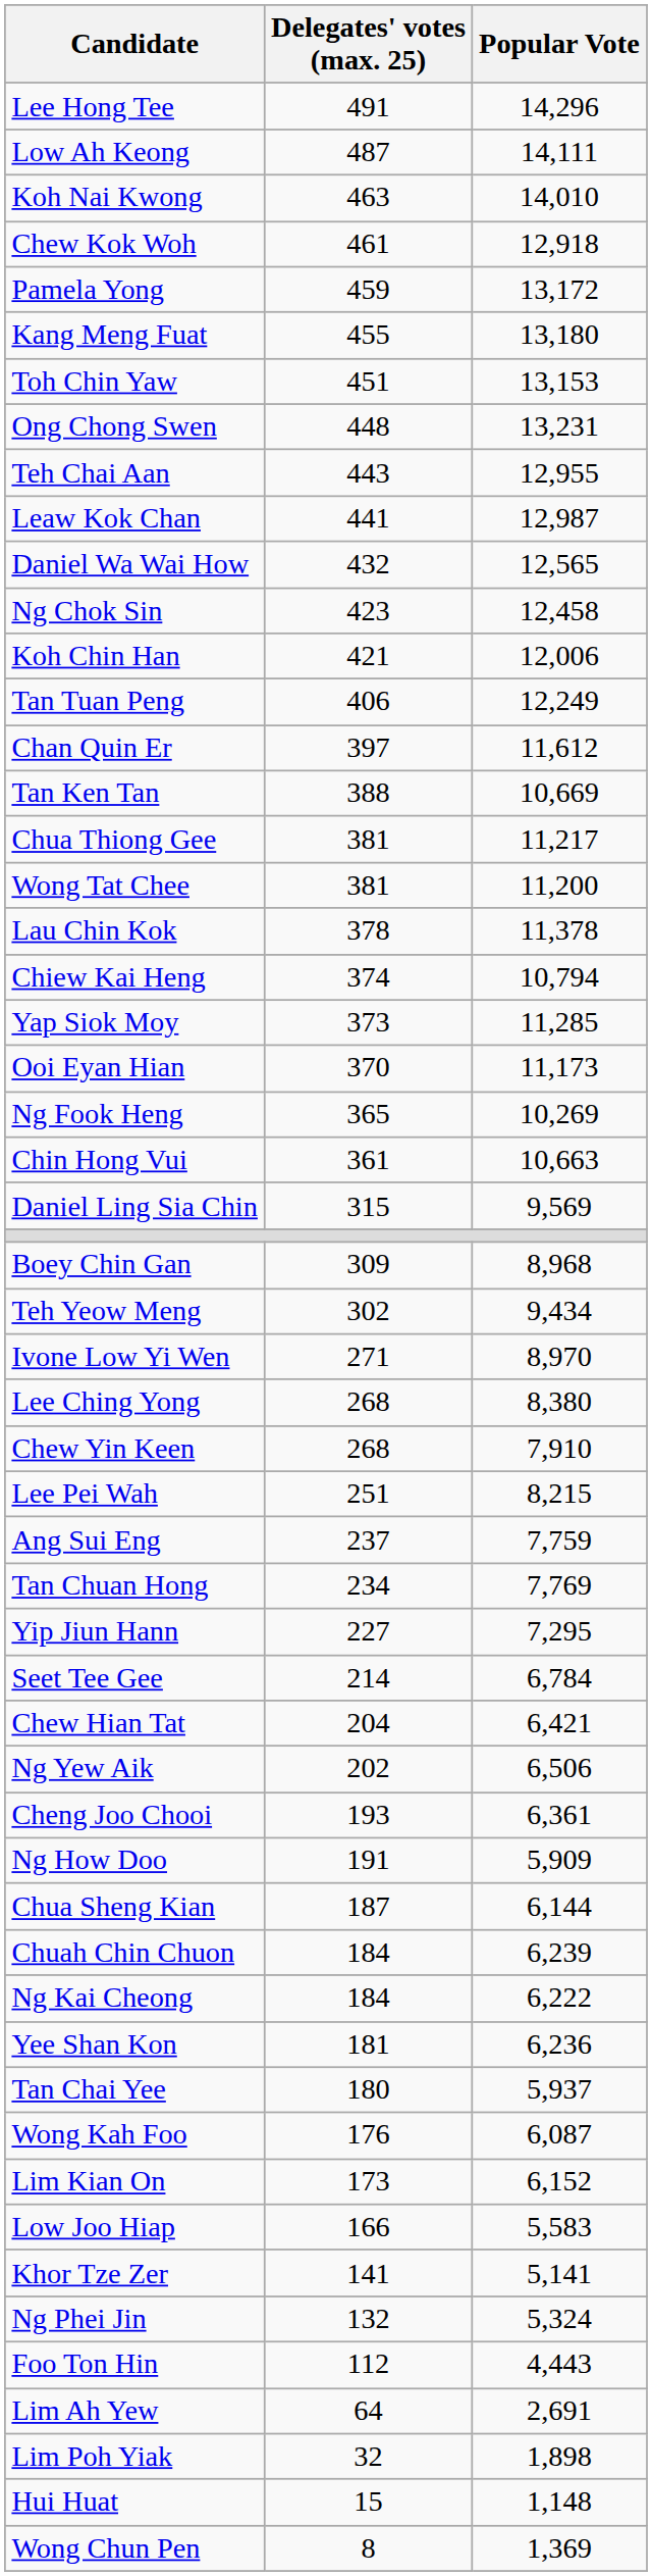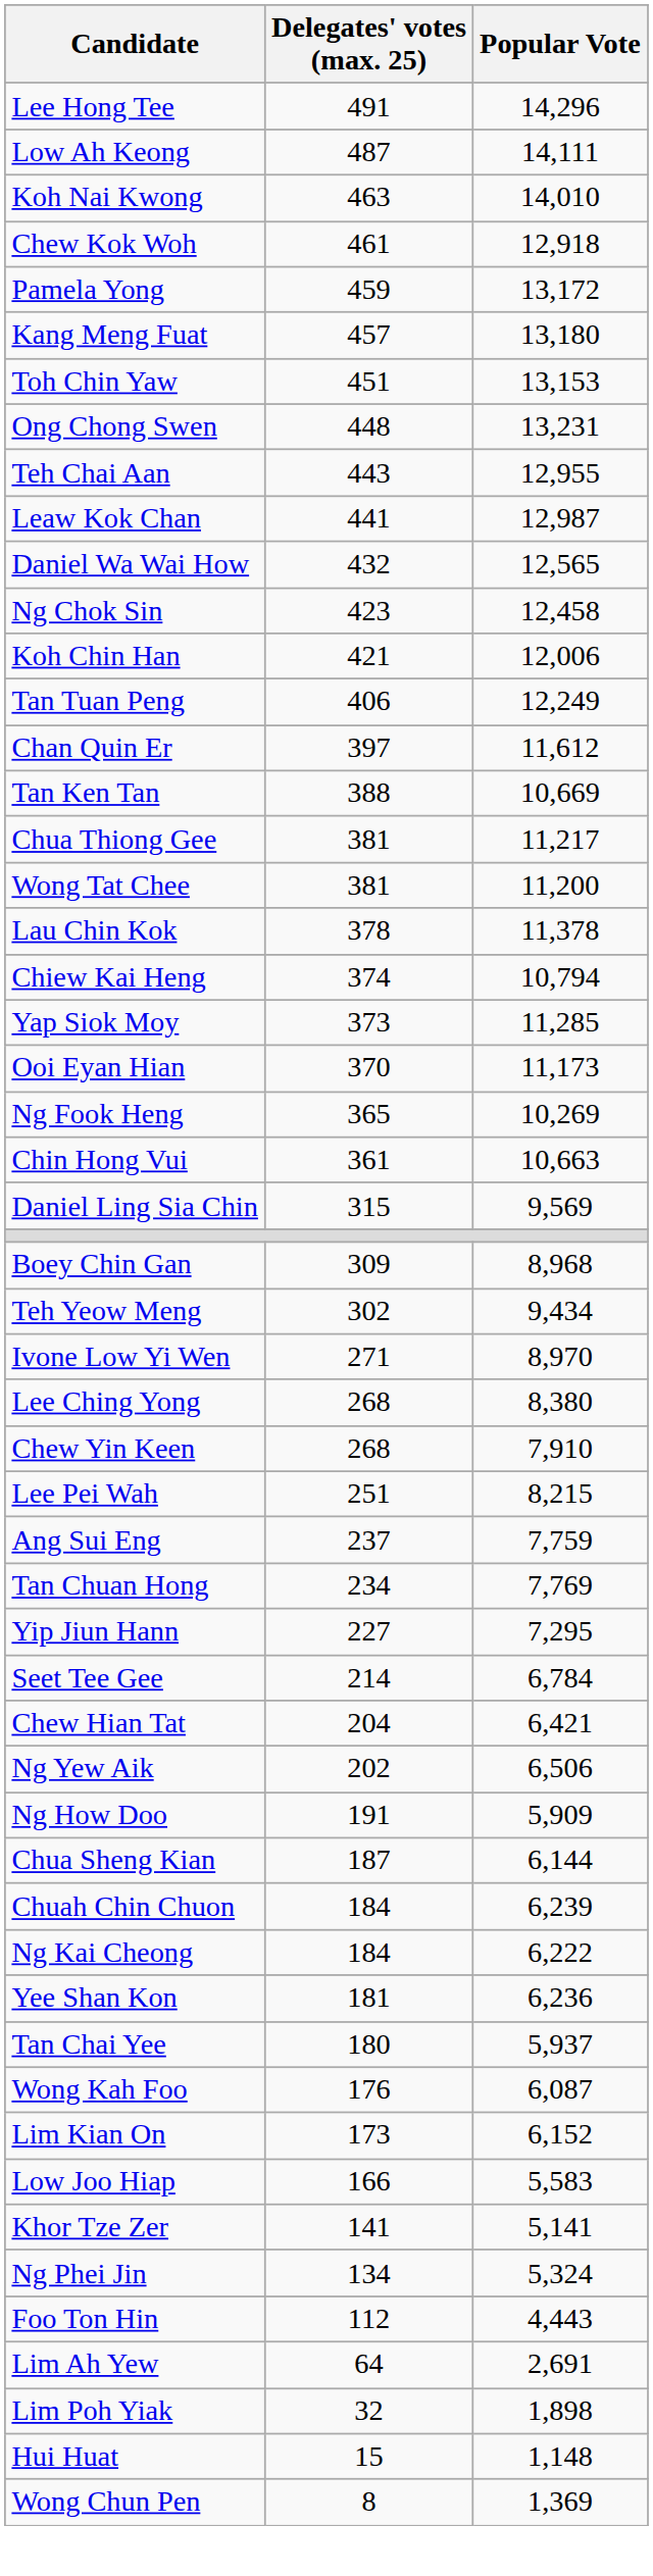 <table class=wikitable style=text-align:center>
 <tr>
 <th>Candidate</th>
 <th>Delegates' votes<br>(max. 25)</th>
 <th>Popular Vote</th>
 </tr>
 <tr>
 <td align=left><a href='#'>Lee Hong Tee</a></td>
 <td>491</td>
 <td>14,296</td>
 </tr>
 <tr>
 <td align=left><a href='#'>Low Ah Keong</a></td>
 <td>487</td>
 <td>14,111</td>
 </tr>
 <tr>
 <td align=left><a href='#'>Koh Nai Kwong</a></td>
 <td>463</td>
 <td>14,010</td>
 </tr>
 <tr>
 <td align=left><a href='#'>Chew Kok Woh</a></td>
 <td>461</td>
 <td>12,918</td>
 </tr>
 <tr>
 <td align=left><a href='#'>Pamela Yong</a></td>
 <td>459</td>
 <td>13,172</td>
 </tr>
 <tr>
 <td align=left><a href='#'>Kang Meng Fuat</a></td>
-<td>455</td>
+<td>457</td>
 <td>13,180</td>
 </tr>
 <tr>
 <td align=left><a href='#'>Toh Chin Yaw</a></td>
 <td>451</td>
 <td>13,153</td>
 </tr>
 <tr>
 <td align=left><a href='#'>Ong Chong Swen</a></td>
 <td>448</td>
 <td>13,231</td>
 </tr>
 <tr>
 <td align=left><a href='#'>Teh Chai Aan</a></td>
 <td>443</td>
 <td>12,955</td>
 </tr>
 <tr>
 <td align=left><a href='#'>Leaw Kok Chan</a></td>
 <td>441</td>
 <td>12,987</td>
 </tr>
 <tr>
 <td align=left><a href='#'>Daniel Wa Wai How</a></td>
 <td>432</td>
 <td>12,565</td>
 </tr>
 <tr>
 <td align=left><a href='#'>Ng Chok Sin</a></td>
 <td>423</td>
 <td>12,458</td>
 </tr>
 <tr>
 <td align=left><a href='#'>Koh Chin Han</a></td>
 <td>421</td>
 <td>12,006</td>
 </tr>
 <tr>
 <td align=left><a href='#'>Tan Tuan Peng</a></td>
 <td>406</td>
 <td>12,249</td>
 </tr>
 <tr>
 <td align=left><a href='#'>Chan Quin Er</a></td>
 <td>397</td>
 <td>11,612</td>
 </tr>
 <tr>
 <td align=left><a href='#'>Tan Ken Tan</a></td>
 <td>388</td>
 <td>10,669</td>
 </tr>
 <tr>
 <td align=left><a href='#'>Chua Thiong Gee</a></td>
 <td>381</td>
 <td>11,217</td>
 </tr>
 <tr>
 <td align=left><a href='#'>Wong Tat Chee</a></td>
 <td>381</td>
 <td>11,200</td>
 </tr>
 <tr>
 <td align=left><a href='#'>Lau Chin Kok</a></td>
 <td>378</td>
 <td>11,378</td>
 </tr>
 <tr Ivo>
 <td align=left><a href='#'>Chiew Kai Heng</a></td>
 <td>374</td>
 <td>10,794</td>
 </tr>
 <tr>
 <td align=left><a href='#'>Yap Siok Moy</a></td>
 <td>373</td>
 <td>11,285</td>
 </tr>
 <tr>
 <td align=left><a href='#'>Ooi Eyan Hian</a></td>
 <td>370</td>
 <td>11,173</td>
 </tr>
 <tr>
 <td align=left><a href='#'>Ng Fook Heng</a></td>
 <td>365</td>
 <td>10,269</td>
 </tr>
 <tr>
 <td align=left><a href='#'>Chin Hong Vui</a></td>
 <td>361</td>
 <td>10,663</td>
 </tr>
 <tr>
 <td align=left><a href='#'>Daniel Ling Sia Chin</a></td>
 <td>315</td>
 <td>9,569</td>
 </tr>
 <tr>
 <td colspan=3 bgcolor=dcdcdc></td>
 </tr>
 <tr>
 <td align=left><a href='#'>Boey Chin Gan</a></td>
 <td>309</td>
 <td>8,968</td>
 </tr>
 <tr>
 <td align=left><a href='#'>Teh Yeow Meng</a></td>
 <td>302</td>
 <td>9,434</td>
 </tr>
 <tr>
 <td align=left><a href='#'>Ivone Low Yi Wen</a></td>
 <td>271</td>
 <td>8,970</td>
 </tr>
 <tr>
 <td align=left><a href='#'>Lee Ching Yong</a></td>
 <td>268</td>
 <td>8,380</td>
 </tr>
 <tr>
 <td align=left><a href='#'>Chew Yin Keen</a></td>
 <td>268</td>
 <td>7,910</td>
 </tr>
 <tr>
 <td align=left><a href='#'>Lee Pei Wah</a></td>
 <td>251</td>
 <td>8,215</td>
 </tr>
 <tr>
 <td align=left><a href='#'>Ang Sui Eng</a></td>
 <td>237</td>
 <td>7,759</td>
 </tr>
 <tr>
 <td align=left><a href='#'>Tan Chuan Hong</a></td>
 <td>234</td>
 <td>7,769</td>
 </tr>
 <tr>
 <td align=left><a href='#'>Yip Jiun Hann</a></td>
 <td>227</td>
 <td>7,295</td>
 </tr>
 <tr>
 <td align=left><a href='#'>Seet Tee Gee</a></td>
 <td>214</td>
 <td>6,784</td>
 </tr>
 <tr>
 <td align=left><a href='#'>Chew Hian Tat</a></td>
 <td>204</td>
 <td>6,421</td>
 </tr>
 <tr>
 <td align=left><a href='#'>Ng Yew Aik</a></td>
 <td>202</td>
 <td>6,506</td>
 </tr>
 <tr>
-<td align=left><a href='#'>Cheng Joo Chooi</a></td>
-<td>193</td>
-<td>6,361</td>
-</tr>
-<tr>
 <td align=left><a href='#'>Ng How Doo</a></td>
 <td>191</td>
 <td>5,909</td>
 </tr>
 <tr>
 <td align=left><a href='#'>Chua Sheng Kian</a></td>
 <td>187</td>
 <td>6,144</td>
 </tr>
 <tr>
 <td align=left><a href='#'>Chuah Chin Chuon</a></td>
 <td>184</td>
 <td>6,239</td>
 </tr>
 <tr>
 <td align=left><a href='#'>Ng Kai Cheong</a></td>
 <td>184</td>
 <td>6,222</td>
 </tr>
 <tr>
 <td align=left><a href='#'>Yee Shan Kon</a></td>
 <td>181</td>
 <td>6,236</td>
 </tr>
 <tr>
 <td align=left><a href='#'>Tan Chai Yee</a></td>
 <td>180</td>
 <td>5,937</td>
 </tr>
 <tr>
 <td align=left><a href='#'>Wong Kah Foo</a></td>
 <td>176</td>
 <td>6,087</td>
 </tr>
 <tr>
 <td align=left><a href='#'>Lim Kian On</a></td>
 <td>173</td>
 <td>6,152</td>
 </tr>
 <tr>
 <td align=left><a href='#'>Low Joo Hiap</a></td>
 <td>166</td>
 <td>5,583</td>
 </tr>
 <tr>
 <td align=left><a href='#'>Khor Tze Zer</a></td>
 <td>141</td>
 <td>5,141</td>
 </tr>
 <tr>
 <td align=left><a href='#'>Ng Phei Jin</a></td>
-<td>132</td>
+<td>134</td>
 <td>5,324</td>
 </tr>
 <tr>
 <td align=left><a href='#'>Foo Ton Hin</a></td>
 <td>112</td>
 <td>4,443</td>
 </tr>
 <tr>
 <td align=left><a href='#'>Lim Ah Yew</a></td>
 <td>64</td>
 <td>2,691</td>
 </tr>
 <tr>
 <td align=left><a href='#'>Lim Poh Yiak</a></td>
 <td>32</td>
 <td>1,898</td>
 </tr>
 <tr>
 <td align=left><a href='#'>Hui Huat</a></td>
 <td>15</td>
 <td>1,148</td>
 </tr>
 <tr>
 <td align=left><a href='#'>Wong Chun Pen</a></td>
 <td>8</td>
 <td>1,369</td>
 </tr>
 </table>
